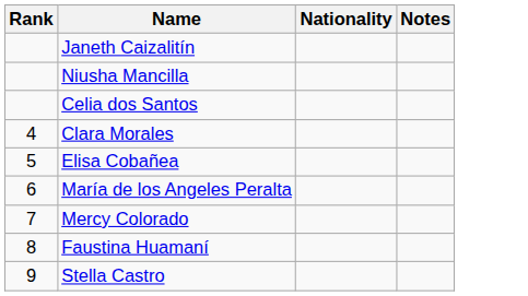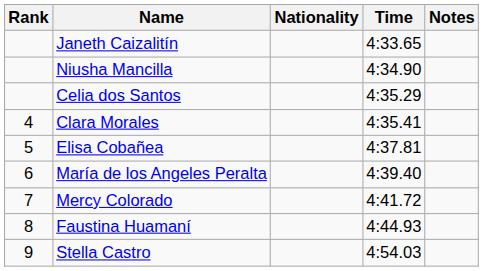 <table class="wikitable sortable" style="text-align:center">
 <tr>
 <th>Rank</th>
 <th>Name</th>
 <th>Nationality</th>
+<th>Time</th>
 <th>Notes</th>
 </tr>
 <tr>
 <td></td>
 <td align=left><a href='#'>Janeth Caizalitín</a></td>
 <td align=left></td>
+<td>4:33.65</td>
 <td></td>
 </tr>
 <tr>
 <td></td>
 <td align=left><a href='#'>Niusha Mancilla</a></td>
 <td align=left></td>
+<td>4:34.90</td>
 <td></td>
 </tr>
 <tr>
 <td></td>
 <td align=left><a href='#'>Celia dos Santos</a></td>
 <td align=left></td>
+<td>4:35.29</td>
 <td></td>
 </tr>
 <tr>
 <td>4</td>
 <td align=left><a href='#'>Clara Morales</a></td>
 <td align=left></td>
+<td>4:35.41</td>
 <td></td>
 </tr>
 <tr>
 <td>5</td>
 <td align=left><a href='#'>Elisa Cobañea</a></td>
 <td align=left></td>
+<td>4:37.81</td>
 <td></td>
 </tr>
 <tr>
 <td>6</td>
 <td align=left><a href='#'>María de los Angeles Peralta</a></td>
 <td align=left></td>
+<td>4:39.40</td>
 <td></td>
 </tr>
 <tr>
 <td>7</td>
 <td align=left><a href='#'>Mercy Colorado</a></td>
 <td align=left></td>
+<td>4:41.72</td>
 <td></td>
 </tr>
 <tr>
 <td>8</td>
 <td align=left><a href='#'>Faustina Huamaní</a></td>
 <td align=left></td>
+<td>4:44.93</td>
 <td></td>
 </tr>
 <tr>
 <td>9</td>
 <td align=left><a href='#'>Stella Castro</a></td>
 <td align=left></td>
+<td>4:54.03</td>
 <td></td>
 </tr>
 </table>
